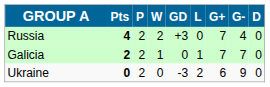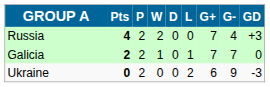 <table align=center cellpadding="3" cellspacing="0" style="background: #f9f9f9; border: 1px #aaa solid; border-collapse: collapse; font-size: 95%;" width=330>
 <tr bgcolor=#006699 style="color:white;">
 <th width=34% style=font-size:120%><strong>GROUP A</strong></th>
 <th width=5%>Pts</th>
 <th width=5%>P</th>
 <th width=5%>W</th>
-<th width=5%>GD</th>
+<th width=5%>D</th>
 <th width=5%>L</th>
 <th width=5%>G+</th>
 <th width=5%>G-</th>
-<th width=5%>D</th>
+<th width=5%>GD</th>
 </tr>
 <tr align=right bgcolor=#ccffcc>
 <td align=left> Russia</td>
 <td><strong>4</strong></td>
 <td>2</td>
 <td>2</td>
-<td>+3</td>
+<td>0</td>
 <td>0</td>
 <td>7</td>
 <td>4</td>
-<td>0</td>
+<td>+3</td>
 </tr>
 <tr align=right bgcolor=#ccffcc>
 <td align=left> Galicia</td>
 <td><strong>2</strong></td>
 <td>2</td>
 <td>1</td>
 <td>0</td>
 <td>1</td>
 <td>7</td>
 <td>7</td>
 <td>0</td>
 </tr>
 <tr align=right>
 <td align=left> Ukraine</td>
 <td><strong>0</strong></td>
 <td>2</td>
 <td>0</td>
-<td>-3</td>
+<td>0</td>
 <td>2</td>
 <td>6</td>
 <td>9</td>
-<td>0</td>
+<td>-3</td>
 </tr>
 </table>
